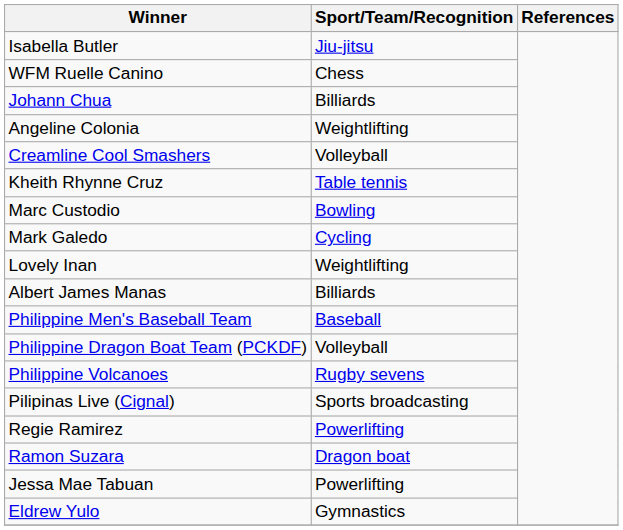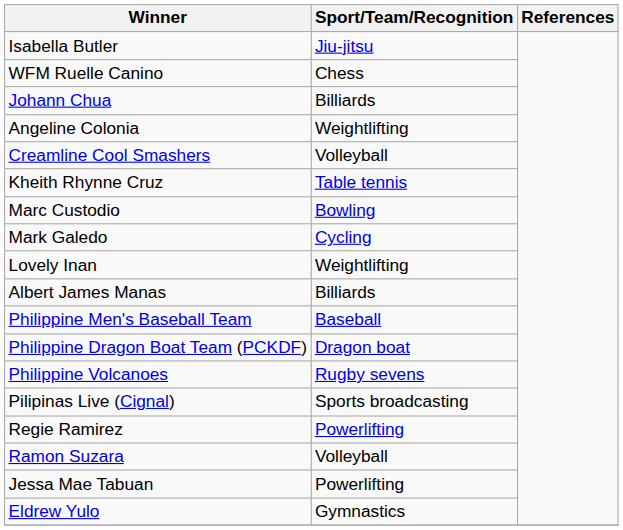 <table class="wikitable">
 <tr>
 <th>Winner</th>
 <th>Sport/Team/Recognition</th>
 <th>References</th>
 </tr>
 <tr>
 <td>Isabella Butler</td>
 <td><a href='#'>Jiu-jitsu</a> <br> </td>
 <td rowspan=18></td>
 </tr>
 <tr>
 <td>WFM Ruelle Canino</td>
 <td>Chess <br> </td>
 </tr>
 <tr>
 <td><a href='#'>Johann Chua</a></td>
 <td>Billiards <br> </td>
 </tr>
 <tr>
 <td>Angeline Colonia</td>
 <td>Weightlifting <br> </td>
 </tr>
 <tr>
 <td><a href='#'>Creamline Cool Smashers</a></td>
 <td>Volleyball <br> </td>
 </tr>
 <tr>
 <td>Kheith Rhynne Cruz</td>
 <td><a href='#'>Table tennis</a> <br> </td>
 </tr>
 <tr>
 <td>Marc Custodio</td>
 <td><a href='#'>Bowling</a> <br> </td>
 </tr>
 <tr>
 <td>Mark Galedo</td>
 <td><a href='#'>Cycling</a> <br> </td>
 </tr>
 <tr>
 <td>Lovely Inan</td>
 <td>Weightlifting <br> </td>
 </tr>
 <tr>
 <td>Albert James Manas</td>
 <td>Billiards <br> </td>
 </tr>
 <tr>
 <td><a href='#'>Philippine Men's Baseball Team</a></td>
 <td><a href='#'>Baseball</a> <br> </td>
 </tr>
 <tr>
 <td><a href='#'>Philippine Dragon Boat Team</a> (<a href='#'>PCKDF</a>)</td>
-<td>Volleyball <br> </td>
+<td><a href='#'>Dragon boat</a> <br> </td>
 </tr>
 <tr>
 <td><a href='#'>Philippine Volcanoes</a></td>
 <td><a href='#'>Rugby sevens</a> <br> </td>
 </tr>
 <tr>
 <td>Pilipinas Live (<a href='#'>Cignal</a>)</td>
 <td>Sports broadcasting <br> </td>
 </tr>
 <tr>
 <td>Regie Ramirez</td>
 <td><a href='#'>Powerlifting</a> <br> </td>
 </tr>
 <tr>
 <td><a href='#'>Ramon Suzara</a></td>
-<td><a href='#'>Dragon boat</a> <br> </td>
+<td>Volleyball <br> </td>
 </tr>
 <tr>
 <td>Jessa Mae Tabuan</td>
 <td>Powerlifting <br> </td>
 </tr>
 <tr>
 <td><a href='#'>Eldrew Yulo</a></td>
 <td>Gymnastics <br> </td>
 </tr>
 <tr>
 </tr>
 </table>
